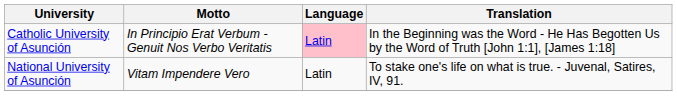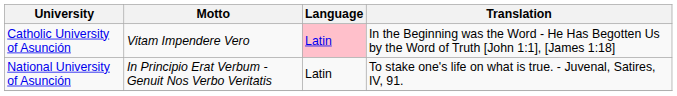 <table class="wikitable sortable plainrowheaders">
 <tr>
 <th>University</th>
 <th>Motto</th>
 <th>Language</th>
 <th>Translation</th>
 </tr>
 <tr>
 <td><a href='#'>Catholic University of Asunción</a></td>
-<td><em>In Principio Erat Verbum - Genuit Nos Verbo Veritatis</em></td>
+<td><em>Vitam Impendere Vero</em></td>
 <td style="background: pink;"><a href='#'>Latin</a></td>
 <td>In the Beginning was the Word - He Has Begotten Us by the Word of Truth [John 1:1], [James 1:18]</td>
 </tr>
 <tr>
 <td><a href='#'>National University of Asunción</a></td>
-<td><em>Vitam Impendere Vero</em></td>
+<td><em>In Principio Erat Verbum - Genuit Nos Verbo Veritatis</em></td>
 <td>Latin</td>
 <td>To stake one's life on what is true. - Juvenal, Satires, IV, 91.</td>
 </tr>
 <tr>
 </tr>
 </table>
